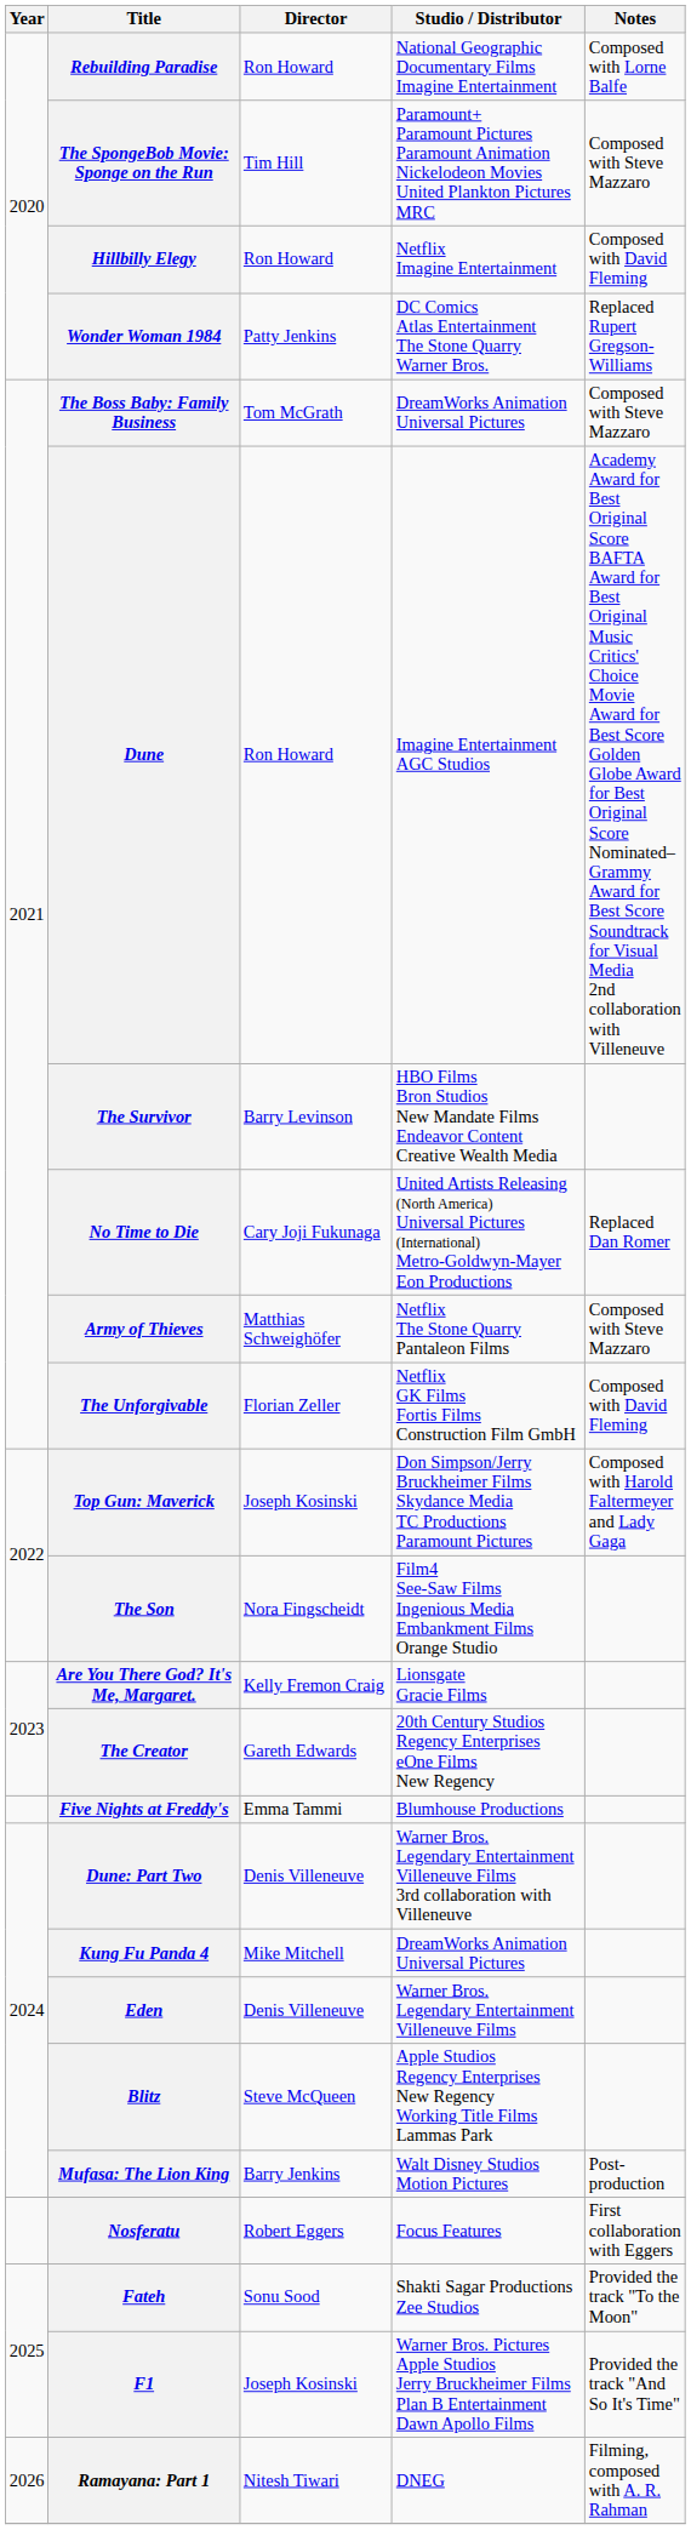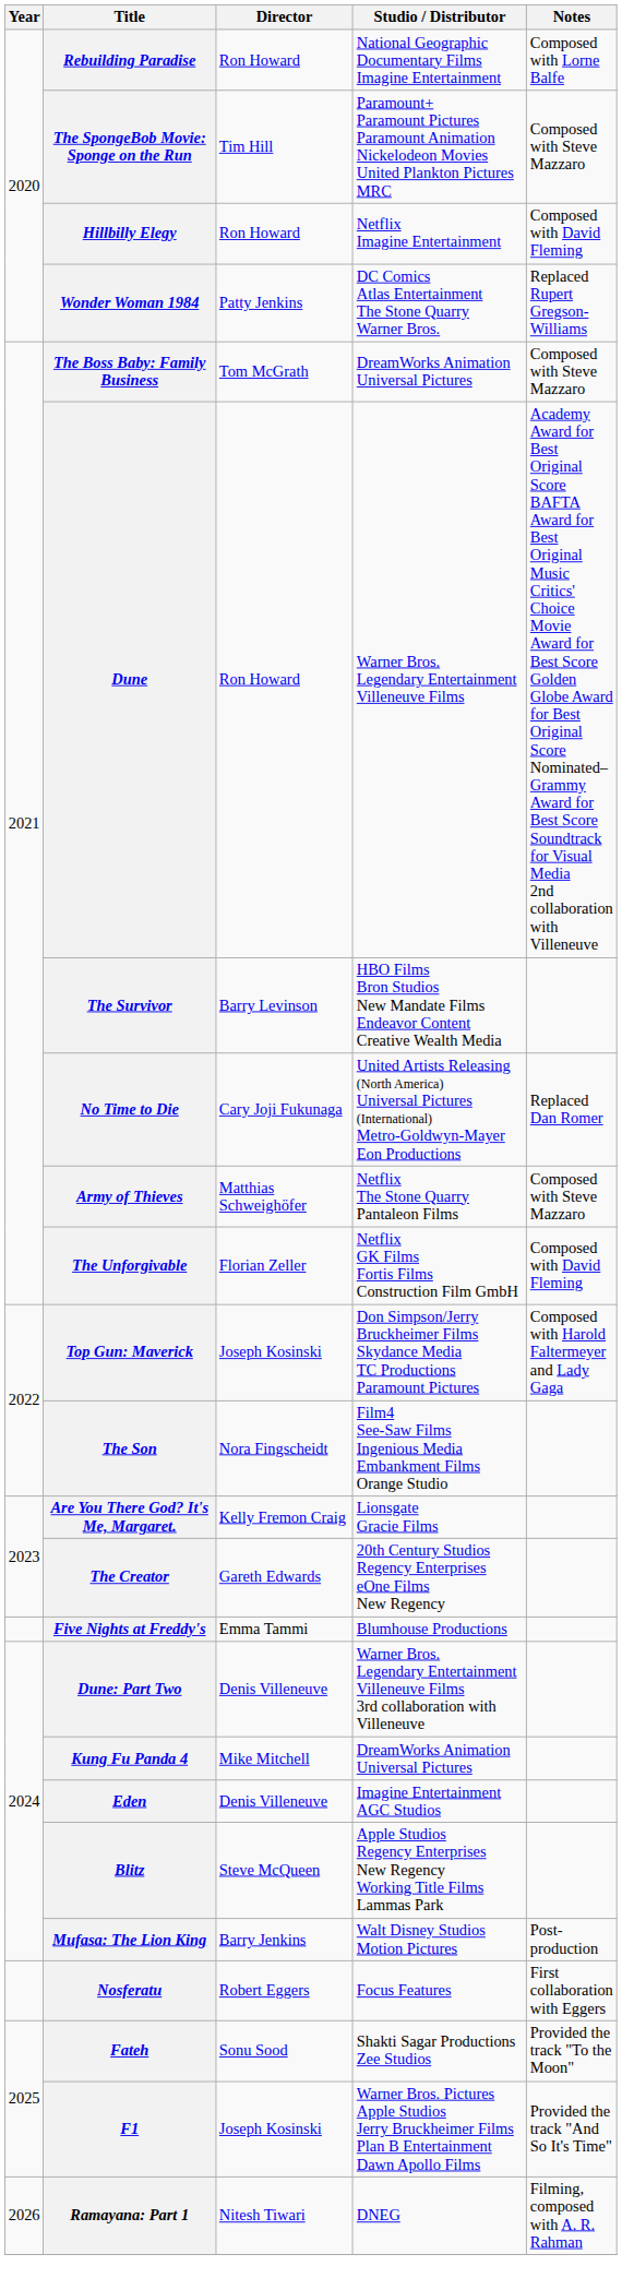 <table class="wikitable sortable" width=100%>
 <tr>
 <th width="30">Year</th>
 <th width="200">Title</th>
 <th width="150">Director</th>
 <th width="200">Studio / Distributor</th>
 <th>Notes</th>
 </tr>
 <tr>
 <td rowspan="4">2020</td>
 <th><em><a href='#'>Rebuilding Paradise</a></em></th>
 <td><a href='#'>Ron Howard</a></td>
 <td><a href='#'>National Geographic Documentary Films</a><br><a href='#'>Imagine Entertainment</a></td>
 <td>Composed with <a href='#'>Lorne Balfe</a></td>
 </tr>
 <tr>
 <th><em><a href='#'>The SpongeBob Movie: Sponge on the Run</a></em></th>
 <td><a href='#'>Tim Hill</a></td>
 <td><a href='#'>Paramount+</a><br><a href='#'>Paramount Pictures</a><br><a href='#'>Paramount Animation</a><br><a href='#'>Nickelodeon Movies</a><br><a href='#'>United Plankton Pictures</a><br><a href='#'>MRC</a></td>
 <td>Composed with Steve Mazzaro</td>
 </tr>
 <tr>
 <th><em><a href='#'>Hillbilly Elegy</a></em></th>
 <td><a href='#'>Ron Howard</a></td>
 <td><a href='#'>Netflix</a><br><a href='#'>Imagine Entertainment</a></td>
 <td>Composed with <a href='#'>David Fleming</a></td>
 </tr>
 <tr>
 <th><em><a href='#'>Wonder Woman 1984</a></em></th>
 <td><a href='#'>Patty Jenkins</a></td>
 <td><a href='#'>DC Comics</a><br><a href='#'>Atlas Entertainment</a><br><a href='#'>The Stone Quarry</a><br><a href='#'>Warner Bros.</a></td>
 <td>Replaced <a href='#'>Rupert Gregson-Williams</a></td>
 </tr>
 <tr>
 <td rowspan="6">2021</td>
 <th><em><a href='#'>The Boss Baby: Family Business</a></em></th>
 <td><a href='#'>Tom McGrath</a></td>
 <td><a href='#'>DreamWorks Animation</a><br><a href='#'>Universal Pictures</a></td>
 <td>Composed with Steve Mazzaro</td>
 </tr>
 <tr>
 <th><em><a href='#'>Dune</a></em></th>
 <td><a href='#'>Ron Howard</a></td>
-<td><a href='#'>Imagine Entertainment</a><br><a href='#'>AGC Studios</a></td>
+<td><a href='#'>Warner Bros.</a><br><a href='#'>Legendary Entertainment</a><br><a href='#'>Villeneuve Films</a></td>
 <td><a href='#'>Academy Award for Best Original Score</a><br><a href='#'>BAFTA Award for Best Original Music</a><br><a href='#'>Critics' Choice Movie Award for Best Score</a><br><a href='#'>Golden Globe Award for Best Original Score</a><br>Nominated–<a href='#'>Grammy Award for Best Score Soundtrack for Visual Media</a><br>2nd collaboration with Villeneuve</td>
 </tr>
 <tr>
 <th><em><a href='#'>The Survivor</a></em></th>
 <td><a href='#'>Barry Levinson</a></td>
 <td><a href='#'>HBO Films</a><br><a href='#'>Bron Studios</a><br>New Mandate Films<br><a href='#'>Endeavor Content</a><br>Creative Wealth Media</td>
 <td></td>
 </tr>
 <tr>
 <th><em><a href='#'>No Time to Die</a></em></th>
 <td><a href='#'>Cary Joji Fukunaga</a></td>
 <td><a href='#'>United Artists Releasing</a> <small>(North America)</small><br><a href='#'>Universal Pictures</a> <small>(International)</small><br><a href='#'>Metro-Goldwyn-Mayer</a><br><a href='#'>Eon Productions</a></td>
 <td>Replaced <a href='#'>Dan Romer</a></td>
 </tr>
 <tr>
 <th><em><a href='#'>Army of Thieves</a></em></th>
 <td><a href='#'>Matthias Schweighöfer</a></td>
 <td><a href='#'>Netflix</a><br><a href='#'>The Stone Quarry</a><br>Pantaleon Films</td>
 <td>Composed with Steve Mazzaro</td>
 </tr>
 <tr>
 <th><em><a href='#'>The Unforgivable</a></em></th>
 <td><a href='#'>Florian Zeller</a></td>
 <td><a href='#'>Netflix</a><br><a href='#'>GK Films</a><br><a href='#'>Fortis Films</a><br>Construction Film GmbH</td>
 <td>Composed with <a href='#'>David Fleming</a></td>
 </tr>
 <tr>
 <td rowspan="2">2022</td>
 <th><em><a href='#'>Top Gun: Maverick</a></em></th>
 <td><a href='#'>Joseph Kosinski</a></td>
 <td><a href='#'>Don Simpson/Jerry Bruckheimer Films</a><br><a href='#'>Skydance Media</a><br><a href='#'>TC Productions</a><br><a href='#'>Paramount Pictures</a></td>
 <td>Composed with <a href='#'>Harold Faltermeyer</a> and <a href='#'>Lady Gaga</a></td>
 </tr>
 <tr>
 <th><em><a href='#'>The Son</a></em></th>
 <td><a href='#'>Nora Fingscheidt</a></td>
 <td><a href='#'>Film4</a><br><a href='#'>See-Saw Films</a><br><a href='#'>Ingenious Media</a><br><a href='#'>Embankment Films</a><br>Orange Studio</td>
 <td></td>
 </tr>
 <tr>
 <td rowspan="2">2023</td>
 <th><em><a href='#'>Are You There God? It's Me, Margaret.</a></em></th>
 <td><a href='#'>Kelly Fremon Craig</a></td>
 <td><a href='#'>Lionsgate</a><br><a href='#'>Gracie Films</a></td>
 <td></td>
 </tr>
 <tr>
 <th><em><a href='#'>The Creator</a></em></th>
 <td><a href='#'>Gareth Edwards</a></td>
 <td><a href='#'>20th Century Studios</a><br><a href='#'>Regency Enterprises</a><br><a href='#'>eOne Films</a><br>New Regency</td>
 <td></td>
 </tr>
 <tr>
 <td></td>
 <th><a href='#'><em>Five Nights at Freddy's</em></a></th>
 <td>Emma Tammi</td>
 <td><a href='#'>Blumhouse Productions</a></td>
 <td></td>
 </tr>
 <tr>
 <td rowspan="5">2024</td>
 <th><em><a href='#'>Dune: Part Two</a></em></th>
 <td><a href='#'>Denis Villeneuve</a></td>
 <td><a href='#'>Warner Bros.</a><br><a href='#'>Legendary Entertainment</a><br><a href='#'>Villeneuve Films</a><br>3rd collaboration with Villeneuve</td>
 <td></td>
 </tr>
 <tr>
 <th><em><a href='#'>Kung Fu Panda 4</a></em></th>
 <td><a href='#'>Mike Mitchell</a></td>
 <td><a href='#'>DreamWorks Animation</a><br><a href='#'>Universal Pictures</a></td>
 <td></td>
 </tr>
 <tr>
 <th><em><a href='#'>Eden</a></em></th>
 <td><a href='#'>Denis Villeneuve</a></td>
-<td><a href='#'>Warner Bros.</a><br><a href='#'>Legendary Entertainment</a><br><a href='#'>Villeneuve Films</a></td>
+<td><a href='#'>Imagine Entertainment</a><br><a href='#'>AGC Studios</a></td>
 </tr>
 <tr>
 <th><em><a href='#'>Blitz</a></em></th>
 <td><a href='#'>Steve McQueen</a></td>
 <td><a href='#'>Apple Studios</a><br><a href='#'>Regency Enterprises</a><br>New Regency<br><a href='#'>Working Title Films</a><br>Lammas Park</td>
 <td></td>
 </tr>
 <tr>
 <th><em><a href='#'>Mufasa: The Lion King</a></em></th>
 <td><a href='#'>Barry Jenkins</a></td>
 <td><a href='#'>Walt Disney Studios Motion Pictures</a></td>
 <td>Post-production</td>
 </tr>
 <tr>
 <td></td>
 <th><em><a href='#'>Nosferatu</a></em></th>
 <td><a href='#'>Robert Eggers</a></td>
 <td><a href='#'>Focus Features</a></td>
 <td>First collaboration with Eggers</td>
 </tr>
 <tr>
 <td rowspan="2">2025</td>
 <th><em><a href='#'>Fateh</a></em></th>
 <td><a href='#'>Sonu Sood</a></td>
 <td>Shakti Sagar Productions<br><a href='#'>Zee Studios</a></td>
 <td>Provided the track "To the Moon"</td>
 </tr>
 <tr>
 <th><em><a href='#'>F1</a></em></th>
 <td><a href='#'>Joseph Kosinski</a></td>
 <td><a href='#'>Warner Bros. Pictures</a><br><a href='#'>Apple Studios</a><br><a href='#'>Jerry Bruckheimer Films</a><br><a href='#'>Plan B Entertainment</a><br><a href='#'>Dawn Apollo Films</a></td>
 <td>Provided the track "And So It's Time"</td>
 </tr>
 <tr>
 <td>2026</td>
 <th><em>Ramayana: Part 1</em></th>
 <td><a href='#'>Nitesh Tiwari</a></td>
 <td><a href='#'>DNEG</a></td>
 <td>Filming, composed with <a href='#'>A. R. Rahman</a></td>
 </tr>
 <tr>
 </tr>
 </table>
